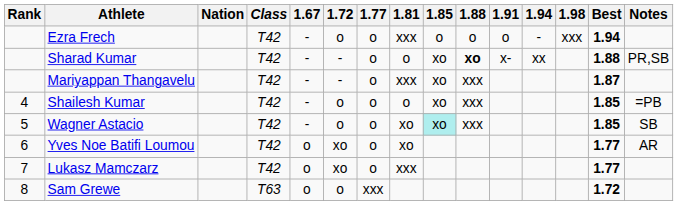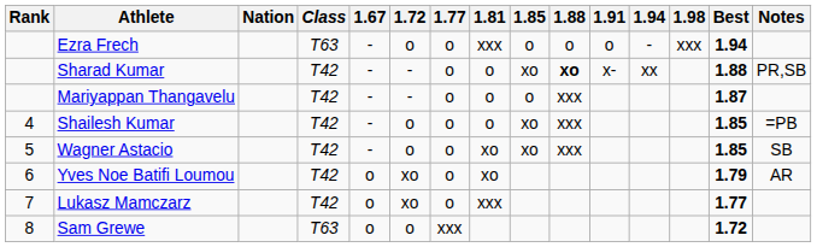 <table class="wikitable" style="text-align:center">
 <tr>
 <th>Rank</th>
 <th>Athlete</th>
 <th>Nation</th>
 <th><em>Class</em></th>
 <th>1.67</th>
 <th>1.72</th>
 <th>1.77</th>
 <th>1.81</th>
 <th>1.85</th>
 <th>1.88</th>
 <th>1.91</th>
 <th>1.94</th>
 <th>1.98</th>
 <th>Best</th>
 <th>Notes</th>
 </tr>
 <tr>
 <td></td>
 <td align="left"><a href='#'>Ezra Frech</a></td>
 <td align=left></td>
-<td><em>T42</em></td>
+<td><em>T63</em></td>
 <td>-</td>
 <td>o</td>
 <td>o</td>
 <td>xxx</td>
 <td>o</td>
 <td>o</td>
 <td>o</td>
 <td>-</td>
 <td>xxx</td>
 <td><strong>1.94</strong></td>
 <td><strong></strong></td>
 </tr>
 <tr>
 <td></td>
 <td align="left"><a href='#'>Sharad Kumar</a></td>
 <td align="left"></td>
 <td><em>T42</em></td>
 <td>-</td>
 <td>-</td>
 <td>o</td>
 <td>o</td>
 <td>xo</td>
 <td><strong>xo</strong></td>
 <td>x-</td>
 <td>xx</td>
 <td></td>
 <td><strong>1.88</strong></td>
 <td>PR,SB</td>
 </tr>
 <tr>
 <td></td>
 <td align="left"><a href='#'>Mariyappan Thangavelu</a></td>
 <td align=left></td>
 <td><em>T42</em></td>
 <td>-</td>
 <td>-</td>
 <td>o</td>
-<td>xxx</td>
-<td>xo</td>
+<td>o</td>
+<td>o</td>
 <td>xxx</td>
 <td></td>
 <td></td>
 <td></td>
 <td><strong>1.87</strong></td>
 <td></td>
 </tr>
 <tr>
 <td>4</td>
 <td align=left><a href='#'>Shailesh Kumar</a></td>
 <td align="left"></td>
 <td><em>T42</em></td>
 <td>-</td>
 <td>o</td>
 <td>o</td>
 <td>o</td>
 <td>xo</td>
 <td>xxx</td>
 <td></td>
 <td></td>
 <td></td>
 <td><strong>1.85</strong></td>
 <td>=PB</td>
 </tr>
 <tr>
 <td>5</td>
 <td align=left><a href='#'>Wagner Astacio</a></td>
 <td align=left></td>
 <td><em>T42</em></td>
 <td>-</td>
 <td>o</td>
 <td>o</td>
 <td>xo</td>
-<td style="background: paleturquoise;">xo</td>
+<td>xo</td>
 <td>xxx</td>
 <td></td>
 <td></td>
 <td></td>
 <td><strong>1.85</strong></td>
 <td>SB</td>
 </tr>
 <tr>
 <td>6</td>
 <td align=left><a href='#'>Yves Noe Batifi Loumou</a></td>
 <td align="left"></td>
 <td><em>T42</em></td>
 <td>o</td>
 <td>xo</td>
 <td>o</td>
 <td>xo</td>
 <td></td>
 <td></td>
 <td></td>
 <td></td>
 <td></td>
-<td><strong>1.77</strong></td>
+<td><strong>1.79</strong></td>
 <td>AR</td>
 </tr>
 <tr>
 <td>7</td>
 <td align=left><a href='#'>Lukasz Mamczarz</a></td>
 <td align=left></td>
 <td><em>T42</em></td>
 <td>o</td>
 <td>xo</td>
 <td>o</td>
 <td>xxx</td>
 <td></td>
 <td></td>
 <td></td>
 <td></td>
 <td></td>
 <td><strong>1.77</strong></td>
 <td></td>
 </tr>
 <tr>
 <td>8</td>
 <td align=left><a href='#'>Sam Grewe</a></td>
 <td align=left></td>
 <td><em>T63</em></td>
 <td>o</td>
 <td>o</td>
 <td>xxx</td>
 <td></td>
 <td></td>
 <td></td>
 <td></td>
 <td></td>
 <td></td>
 <td><strong>1.72</strong></td>
 <td></td>
 </tr>
 </table>
